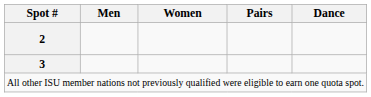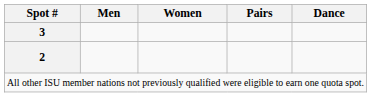 <table class="wikitable">
 <tr>
 <th>Spot #</th>
 <th>Men</th>
 <th>Women</th>
 <th>Pairs</th>
 <th>Dance</th>
 </tr>
 <tr>
+<th>3</th>
+<td valign="top"><br></td>
+<td valign="top"></td>
+<td valign="top"></td>
+<td></td>
+</tr>
+<tr>
 <th>2</th>
 <td valign="top"><br><br></td>
 <td valign="top"><br></td>
 <td valign="top"></td>
 <td valign="top"><br></td>
 </tr>
 <tr>
-<th>3</th>
-<td valign="top"><br></td>
-<td valign="top"></td>
-<td valign="top"></td>
-<td></td>
-</tr>
-<tr>
 <td colspan=5 align=center><small> All other ISU member nations not previously qualified were eligible to earn one quota spot. </small></td>
 </tr>
 </table>
